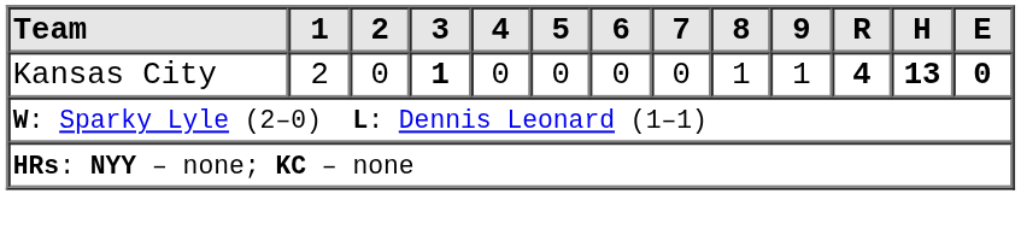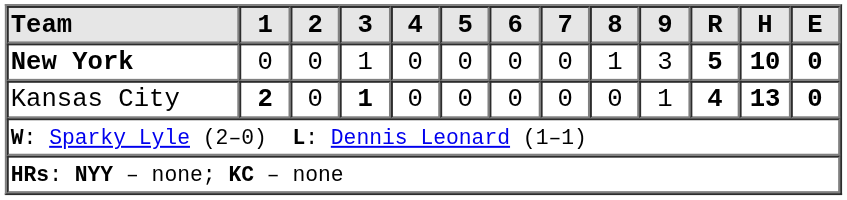 <table border=1 cellspacing=0 width=425 style="margin-left:3em; text-align:center;">
 <tr style="background-color:#e6e6e6;">
 <th align=left width=28%>Team</th>
 <th width=6%>1</th>
 <th width=6%>2</th>
 <th width=6%>3</th>
 <th width=6%>4</th>
 <th width=6%>5</th>
 <th width=6%>6</th>
 <th width=6%>7</th>
 <th width=6%>8</th>
 <th width=6%>9</th>
 <th width=6%>R</th>
 <th width=6%>H</th>
 <th width=6%>E</th>
 </tr>
 <tr>
+<td align=left><strong>New York</strong></td>
+<td>0</td>
+<td>0</td>
+<td>1</td>
+<td>0</td>
+<td>0</td>
+<td>0</td>
+<td>0</td>
+<td>1</td>
+<td>3</td>
+<td><strong>5</strong></td>
+<td><strong>10</strong></td>
+<td><strong>0</strong></td>
+</tr>
+<tr>
 <td align=left>Kansas City</td>
-<td>2</td>
+<td><strong>2</strong></td>
 <td>0</td>
 <td><strong>1</strong></td>
 <td>0</td>
 <td>0</td>
 <td>0</td>
 <td>0</td>
-<td>1</td>
+<td>0</td>
 <td>1</td>
 <td><strong>4</strong></td>
 <td><strong>13</strong></td>
 <td><strong>0</strong></td>
 </tr>
 <tr style="text-align:left;">
 <td colspan=13><small><strong>W</strong>: <a href='#'>Sparky Lyle</a> (2–0)  <strong>L</strong>: <a href='#'>Dennis Leonard</a> (1–1)  </small></td>
 </tr>
 <tr style="text-align:left;">
 <td colspan=13><small><strong>HRs</strong>: <strong>NYY</strong> – none; <strong>KC</strong> – none</small></td>
 </tr>
 </table>
